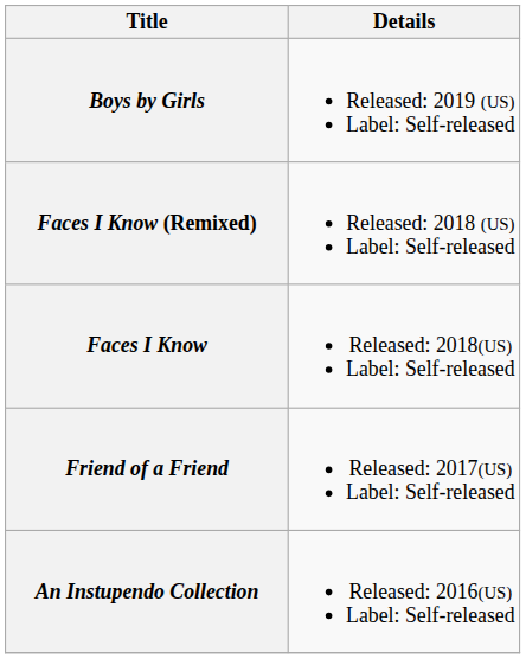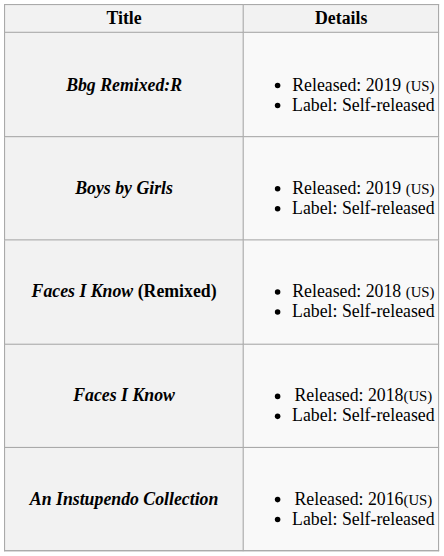 <table class="wikitable plainrowheaders" style="text-align:center">
 <tr>
 <th scope="col" style="width:13em">Title</th>
 <th scope="col">Details</th>
+</tr>
+<tr>
+<th scope="row"><em>Bbg Remixed:R</em></th>
+<td><br><ul><li>Released: 2019 <small>(US)</small></li><li>Label: Self-released</li></ul></td>
 </tr>
 <tr>
 <th scope="row"><em>Boys by Girls</em></th>
 <td><br><ul><li>Released: 2019 <small>(US)</small></li><li>Label: Self-released</li></ul></td>
 </tr>
 <tr>
 <th scope="row"><em>Faces I Know</em> (Remixed)</th>
 <td><br><ul><li>Released: 2018 <small>(US)</small></li><li>Label: Self-released</li></ul></td>
 </tr>
 <tr>
 <th scope="row"><em>Faces I Know</em></th>
 <td><br><ul><li>Released: 2018<small>(US)</small></li><li>Label: Self-released</li></ul></td>
 </tr>
 <tr>
-<th scope="row"><em>Friend of a Friend</em></th>
-<td><br><ul><li>Released: 2017<small>(US)</small></li><li>Label: Self-released</li></ul></td>
-</tr>
-<tr>
 <th scope="row"><em>An Instupendo Collection</em></th>
 <td><br><ul><li>Released: 2016<small>(US)</small></li><li>Label: Self-released</li></ul></td>
 </tr>
 <tr>
 </tr>
 </table>
